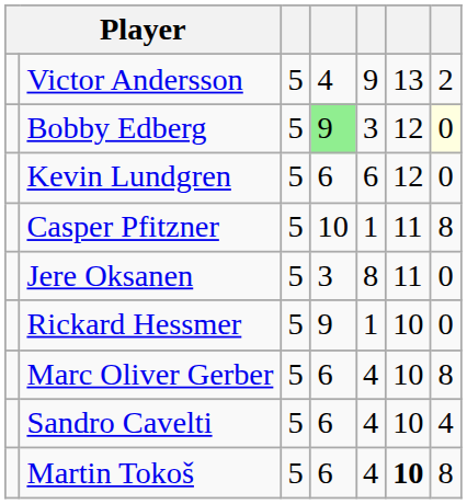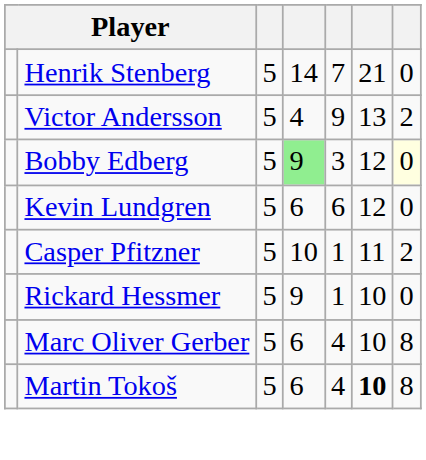 <table class="wikitable">
 <tr>
 <th colspan="2">Player</th>
 <th></th>
 <th></th>
 <th></th>
 <th></th>
 <th></th>
+</tr>
+<tr>
+<td></td>
+<td><a href='#'>Henrik Stenberg</a></td>
+<td>5</td>
+<td>14</td>
+<td>7</td>
+<td>21</td>
+<td>0</td>
 </tr>
 <tr>
 <td></td>
 <td><a href='#'>Victor Andersson</a></td>
 <td>5</td>
 <td>4</td>
 <td>9</td>
 <td>13</td>
 <td>2</td>
 </tr>
 <tr>
 <td></td>
 <td><a href='#'>Bobby Edberg</a></td>
 <td>5</td>
 <td style="background: lightgreen;">9</td>
 <td>3</td>
 <td>12</td>
 <td style="background: lightyellow;">0</td>
 </tr>
 <tr>
 <td></td>
 <td><a href='#'>Kevin Lundgren</a></td>
 <td>5</td>
 <td>6</td>
 <td>6</td>
 <td>12</td>
 <td>0</td>
 </tr>
 <tr>
 <td></td>
 <td><a href='#'>Casper Pfitzner</a></td>
 <td>5</td>
 <td>10</td>
 <td>1</td>
 <td>11</td>
-<td>8</td>
-</tr>
-<tr>
-<td></td>
-<td><a href='#'>Jere Oksanen</a></td>
-<td>5</td>
-<td>3</td>
-<td>8</td>
-<td>11</td>
-<td>0</td>
+<td>2</td>
 </tr>
 <tr>
 <td></td>
 <td><a href='#'>Rickard Hessmer</a></td>
 <td>5</td>
 <td>9</td>
 <td>1</td>
 <td>10</td>
 <td>0</td>
 </tr>
 <tr>
 <td></td>
 <td><a href='#'>Marc Oliver Gerber</a></td>
 <td>5</td>
 <td>6</td>
 <td>4</td>
 <td>10</td>
 <td>8</td>
 </tr>
 <tr>
 <td></td>
-<td><a href='#'>Sandro Cavelti</a></td>
-<td>5</td>
-<td>6</td>
-<td>4</td>
-<td>10</td>
-<td>4</td>
-</tr>
-<tr>
-<td></td>
 <td><a href='#'>Martin Tokoš</a></td>
 <td>5</td>
 <td>6</td>
 <td>4</td>
 <td><strong>10</strong></td>
 <td>8</td>
 </tr>
 </table>
